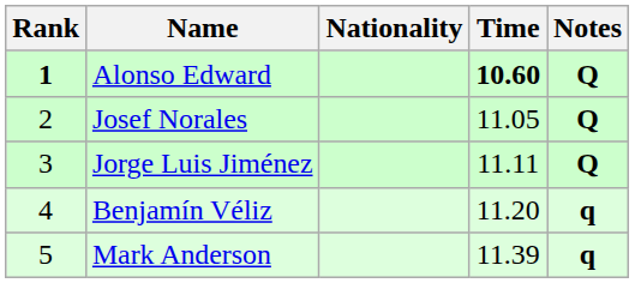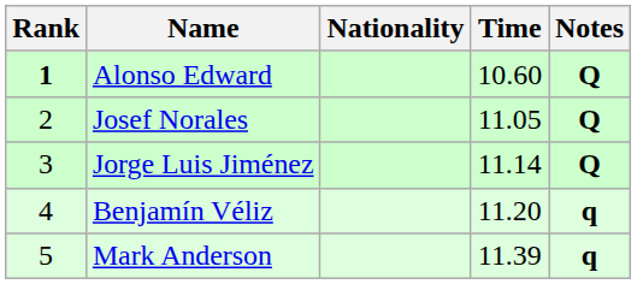 <table class="wikitable sortable" style="text-align:center">
 <tr>
 <th>Rank</th>
 <th>Name</th>
 <th>Nationality</th>
 <th>Time</th>
 <th>Notes</th>
 </tr>
 <tr bgcolor=ccffcc>
 <td><strong>1</strong></td>
 <td align=left><a href='#'>Alonso Edward</a></td>
 <td align=left></td>
-<td><strong>10.60</strong></td>
+<td>10.60</td>
 <td><strong>Q</strong></td>
 </tr>
 <tr bgcolor=ccffcc>
 <td>2</td>
 <td align=left><a href='#'>Josef Norales</a></td>
 <td align=left></td>
 <td>11.05</td>
 <td><strong>Q</strong></td>
 </tr>
 <tr bgcolor=ccffcc>
 <td>3</td>
 <td align=left><a href='#'>Jorge Luis Jiménez</a></td>
 <td align=left></td>
-<td>11.11</td>
+<td>11.14</td>
 <td><strong>Q</strong></td>
 </tr>
 <tr bgcolor=ddffdd>
 <td>4</td>
 <td align=left><a href='#'>Benjamín Véliz</a></td>
 <td align=left></td>
 <td>11.20</td>
 <td><strong>q</strong></td>
 </tr>
 <tr bgcolor=ddffdd>
 <td>5</td>
 <td align=left><a href='#'>Mark Anderson</a></td>
 <td align=left></td>
 <td>11.39</td>
 <td><strong>q</strong></td>
 </tr>
 </table>
